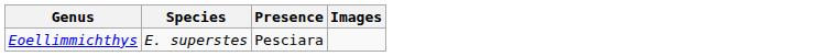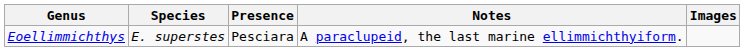 <table class="wikitable" align="center">
 <tr>
 <th>Genus</th>
 <th>Species</th>
 <th>Presence</th>
+<th>Notes</th>
 <th>Images</th>
 </tr>
 <tr>
 <td><em><a href='#'>Eoellimmichthys</a></em></td>
 <td><em>E. superstes</em></td>
 <td>Pesciara</td>
+<td>A <a href='#'>paraclupeid</a>, the last marine <a href='#'>ellimmichthyiform</a>.</td>
 <td></td>
 </tr>
 </table>
